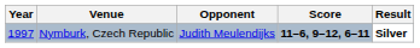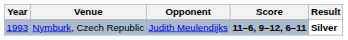 <table class="sortable wikitable" style="font-size: 90%;">
 <tr>
 <th>Year</th>
 <th>Venue</th>
 <th>Opponent</th>
 <th>Score</th>
 <th>Result</th>
 </tr>
 <tr style="background:#AABBCC">
-<td align="center"><a href='#'>1997</a></td>
+<td align="center"><a href='#'>1993</a></td>
 <td align="left"><a href='#'>Nymburk</a>, Czech Republic</td>
 <td align="left"> <a href='#'>Judith Meulendijks</a></td>
 <td align="left"><strong>11–6, 9–12, 6–11</strong></td>
 <td style="text-align:left; background:white"> <strong>Silver</strong></td>
 </tr>
 </table>
